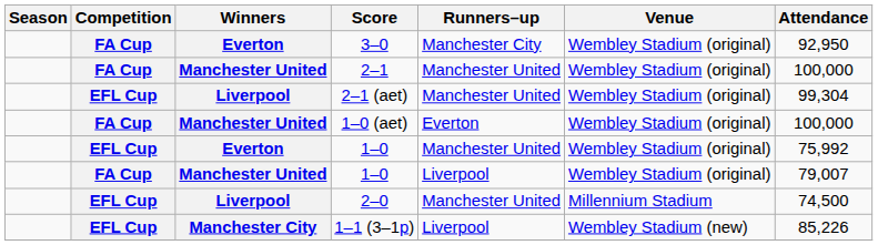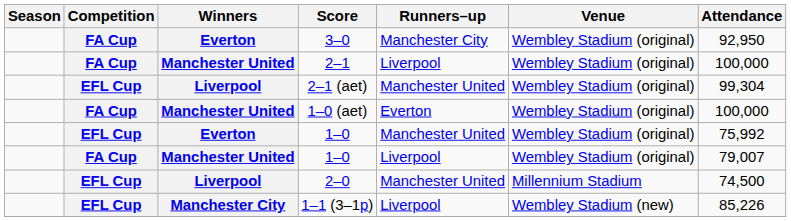 <table class="sortable wikitable plainrowheaders">
 <tr>
 <th scope="col">Season</th>
 <th scope="col">Competition</th>
 <th scope="col">Winners</th>
 <th scope="col">Score</th>
 <th scope="col">Runners–up</th>
 <th scope="col">Venue</th>
 <th scope="col">Attendance</th>
 </tr>
 <tr>
 <td align=center></td>
 <th scope=row><a href='#'>FA Cup</a></th>
 <th scope=row><a href='#'>Everton</a></th>
 <td align=center><a href='#'>3–0</a></td>
 <td><a href='#'>Manchester City</a></td>
 <td><a href='#'>Wembley Stadium</a> (original)</td>
 <td align=center>92,950</td>
 </tr>
 <tr>
 <td align=center></td>
 <th scope=row><a href='#'>FA Cup</a></th>
 <th scope=row><a href='#'>Manchester United</a></th>
 <td align=center><a href='#'>2–1</a></td>
-<td><a href='#'>Manchester United</a></td>
+<td><a href='#'>Liverpool</a></td>
 <td><a href='#'>Wembley Stadium</a> (original)</td>
 <td align=center>100,000</td>
 </tr>
 <tr>
 <td align=center></td>
 <th scope=row><a href='#'>EFL Cup</a></th>
 <th scope=row><a href='#'>Liverpool</a></th>
 <td align=center><a href='#'>2–1</a> (aet)</td>
 <td><a href='#'>Manchester United</a></td>
 <td><a href='#'>Wembley Stadium</a> (original)</td>
 <td align=center>99,304</td>
 </tr>
 <tr>
 <td align=center></td>
 <th scope=row><a href='#'>FA Cup</a></th>
 <th scope=row><a href='#'>Manchester United</a></th>
 <td align=center><a href='#'>1–0</a> (aet)</td>
 <td><a href='#'>Everton</a></td>
 <td><a href='#'>Wembley Stadium</a> (original)</td>
 <td align=center>100,000</td>
 </tr>
 <tr>
 <td align=center></td>
 <th scope=row><a href='#'>EFL Cup</a></th>
 <th scope=row><a href='#'>Everton</a></th>
 <td align=center><a href='#'>1–0</a></td>
 <td><a href='#'>Manchester United</a></td>
 <td><a href='#'>Wembley Stadium</a> (original)</td>
 <td align=center>75,992</td>
 </tr>
 <tr>
 <td align=center></td>
 <th scope=row><a href='#'>FA Cup</a></th>
 <th scope=row><a href='#'>Manchester United</a></th>
 <td align=center><a href='#'>1–0</a></td>
 <td><a href='#'>Liverpool</a></td>
 <td><a href='#'>Wembley Stadium</a> (original)</td>
 <td align=center>79,007</td>
 </tr>
 <tr>
 <td align=center></td>
 <th scope=row><a href='#'>EFL Cup</a></th>
 <th scope=row><a href='#'>Liverpool</a></th>
 <td align=center><a href='#'>2–0</a></td>
 <td><a href='#'>Manchester United</a></td>
 <td><a href='#'>Millennium Stadium</a></td>
 <td align=center>74,500</td>
 </tr>
 <tr>
 <td align=center></td>
 <th scope=row><a href='#'>EFL Cup</a></th>
 <th scope=row><a href='#'>Manchester City</a></th>
 <td align=center><a href='#'>1–1</a> (3–1<a href='#'>p</a>)</td>
 <td><a href='#'>Liverpool</a></td>
 <td><a href='#'>Wembley Stadium</a> (new)</td>
 <td align=center>85,226</td>
 </tr>
 <tr>
 </tr>
 </table>
